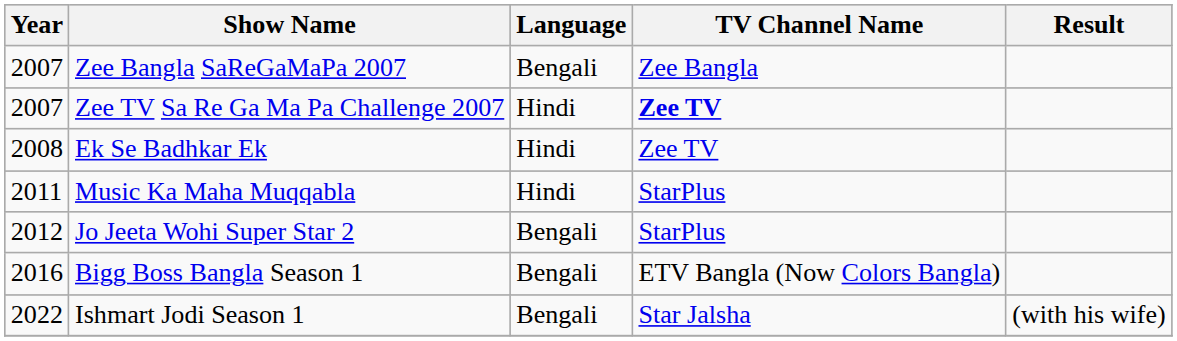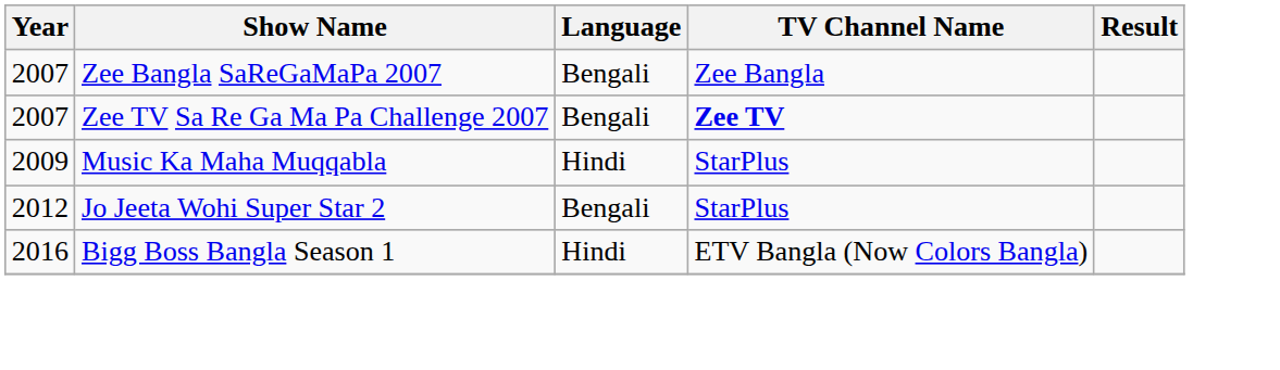 <table class="wikitable sortable">
 <tr>
 <th>Year</th>
 <th>Show Name</th>
 <th>Language</th>
 <th>TV Channel Name</th>
 <th>Result</th>
 </tr>
 <tr>
 <td>2007</td>
 <td><a href='#'>Zee Bangla</a> <a href='#'>SaReGaMaPa 2007</a></td>
 <td>Bengali</td>
 <td><a href='#'>Zee Bangla</a></td>
 <td></td>
 </tr>
 <tr>
 <td>2007</td>
 <td><a href='#'>Zee TV</a> <a href='#'>Sa Re Ga Ma Pa Challenge 2007</a></td>
-<td>Hindi</td>
+<td>Bengali</td>
 <td><strong><a href='#'>Zee TV</a></strong></td>
 <td></td>
 </tr>
 <tr>
-<td>2008</td>
-<td><a href='#'>Ek Se Badhkar Ek</a></td>
-<td>Hindi</td>
-<td><a href='#'>Zee TV</a></td>
-<td></td>
-</tr>
-<tr>
-<td>2011</td>
+<td>2009</td>
 <td><a href='#'>Music Ka Maha Muqqabla</a></td>
 <td>Hindi</td>
 <td><a href='#'>StarPlus</a></td>
 <td></td>
 </tr>
 <tr>
 <td>2012</td>
 <td><a href='#'>Jo Jeeta Wohi Super Star 2</a></td>
 <td>Bengali</td>
 <td><a href='#'>StarPlus</a></td>
 <td></td>
 </tr>
 <tr>
 <td>2016</td>
 <td><a href='#'>Bigg Boss Bangla</a> Season 1 </td>
-<td>Bengali</td>
+<td>Hindi</td>
 <td>ETV Bangla (Now <a href='#'>Colors Bangla</a>)</td>
 <td></td>
 </tr>
 <tr>
-<td>2022</td>
-<td>Ishmart Jodi Season 1 </td>
-<td>Bengali</td>
-<td><a href='#'>Star Jalsha</a></td>
-<td> (with his wife)</td>
-</tr>
-<tr>
 </tr>
 </table>
